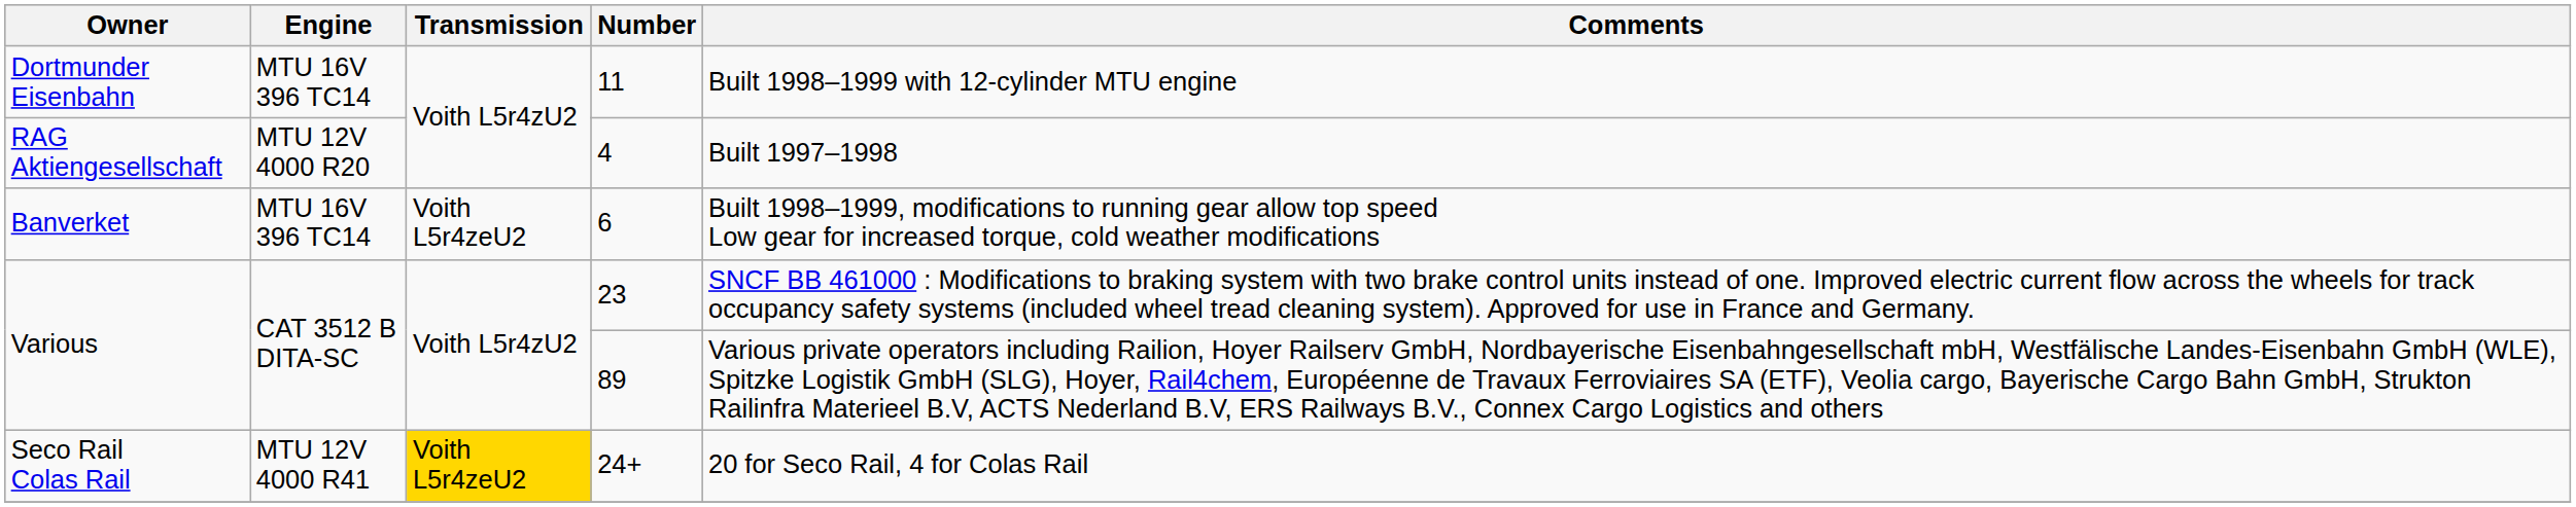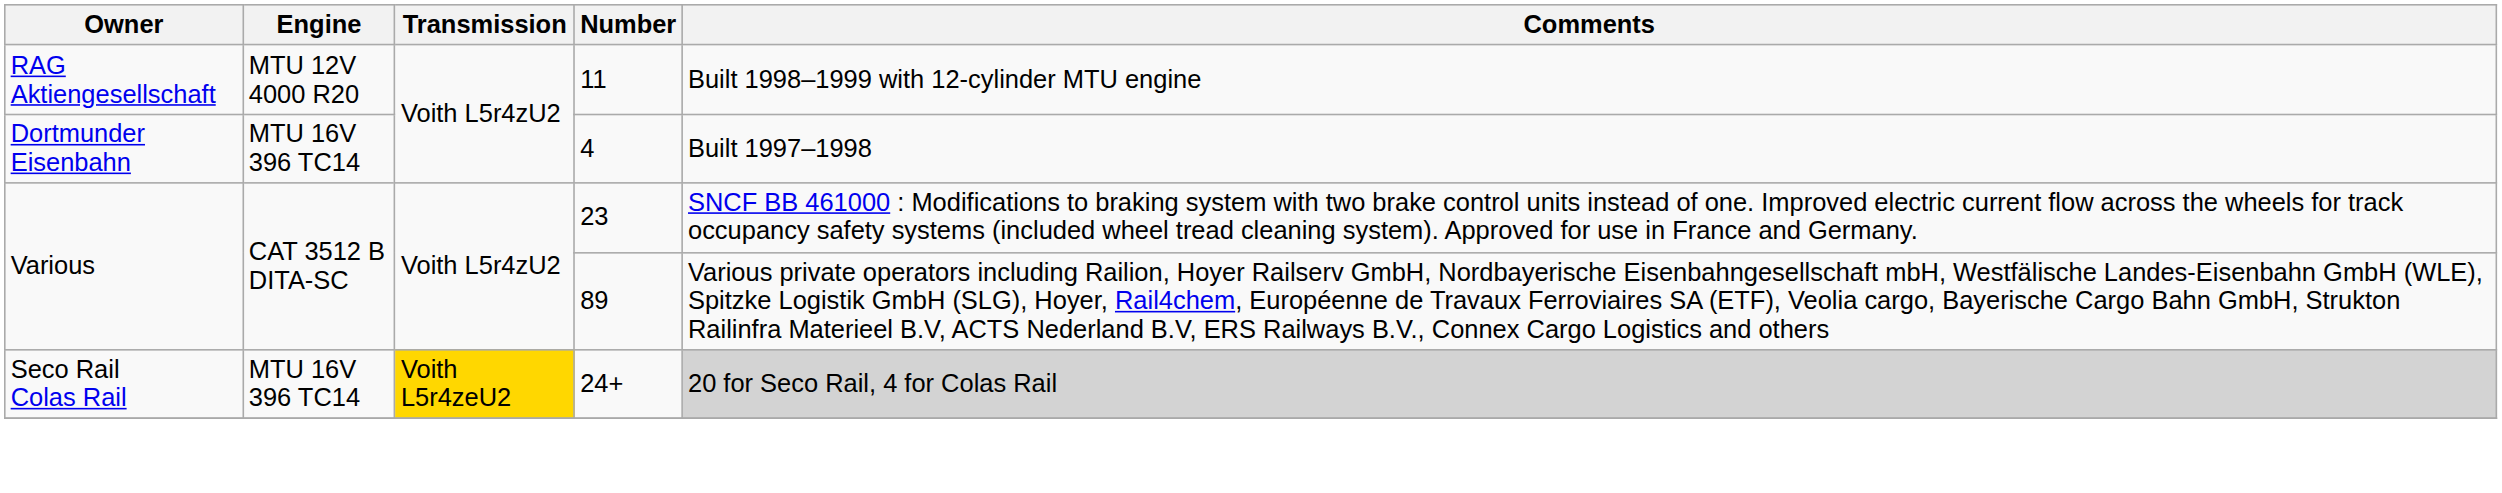 <table class="wikitable">
 <tr>
 <th>Owner</th>
 <th>Engine</th>
 <th>Transmission</th>
 <th>Number</th>
 <th>Comments</th>
 </tr>
 <tr>
-<td><a href='#'>Dortmunder Eisenbahn</a></td>
-<td>MTU 16V 396 TC14</td>
+<td><a href='#'>RAG Aktiengesellschaft</a></td>
+<td>MTU 12V 4000 R20</td>
 <td rowspan=2>Voith L5r4zU2</td>
 <td>11</td>
 <td>Built 1998–1999 with  12-cylinder MTU engine</td>
 </tr>
 <tr>
-<td><a href='#'>RAG Aktiengesellschaft</a></td>
-<td>MTU 12V 4000 R20</td>
+<td><a href='#'>Dortmunder Eisenbahn</a></td>
+<td>MTU 16V 396 TC14</td>
 <td>4</td>
 <td>Built 1997–1998</td>
-</tr>
-<tr>
-<td><a href='#'>Banverket</a></td>
-<td>MTU 16V 396 TC14</td>
-<td>Voith L5r4zeU2</td>
-<td>6</td>
-<td>Built 1998–1999, modifications to running gear allow  top speed<br>Low gear for increased torque, cold weather modifications</td>
 </tr>
 <tr>
 <td rowspan=2>Various</td>
 <td rowspan=2>CAT 3512 B DITA-SC</td>
 <td rowspan=2>Voith L5r4zU2</td>
 <td>23</td>
 <td><a href='#'>SNCF BB 461000</a> : Modifications to braking system with two brake control units instead of one. Improved electric current flow across the wheels for track occupancy safety systems (included wheel tread cleaning system). Approved for use in France and Germany.</td>
 </tr>
 <tr>
 <td>89</td>
 <td>Various private operators including Railion, Hoyer Railserv GmbH, Nordbayerische Eisenbahngesellschaft mbH, Westfälische Landes-Eisenbahn GmbH (WLE), Spitzke Logistik GmbH (SLG), Hoyer, <a href='#'>Rail4chem</a>, Européenne de Travaux Ferroviaires SA (ETF), Veolia cargo, Bayerische Cargo Bahn GmbH, Strukton Railinfra Materieel B.V, ACTS Nederland B.V, ERS Railways B.V., Connex Cargo Logistics and others</td>
 </tr>
 <tr>
 <td>Seco Rail<br><a href='#'>Colas Rail</a></td>
-<td>MTU 12V 4000 R41</td>
+<td>MTU 16V 396 TC14</td>
 <td style="background: gold;">Voith L5r4zeU2</td>
 <td>24+</td>
-<td>20 for Seco Rail, 4 for Colas Rail</td>
+<td style="background: lightgrey;">20 for Seco Rail, 4 for Colas Rail</td>
 </tr>
 <tr>
 </tr>
 </table>
